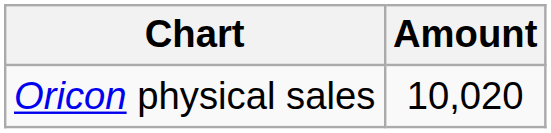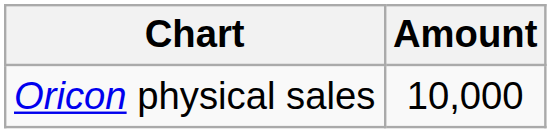 <table class="wikitable">
 <tr>
 <th>Chart</th>
 <th>Amount</th>
 </tr>
 <tr>
 <td><em><a href='#'>Oricon</a></em> physical sales</td>
-<td align="center">10,020</td>
+<td align="center">10,000</td>
 </tr>
 </table>
